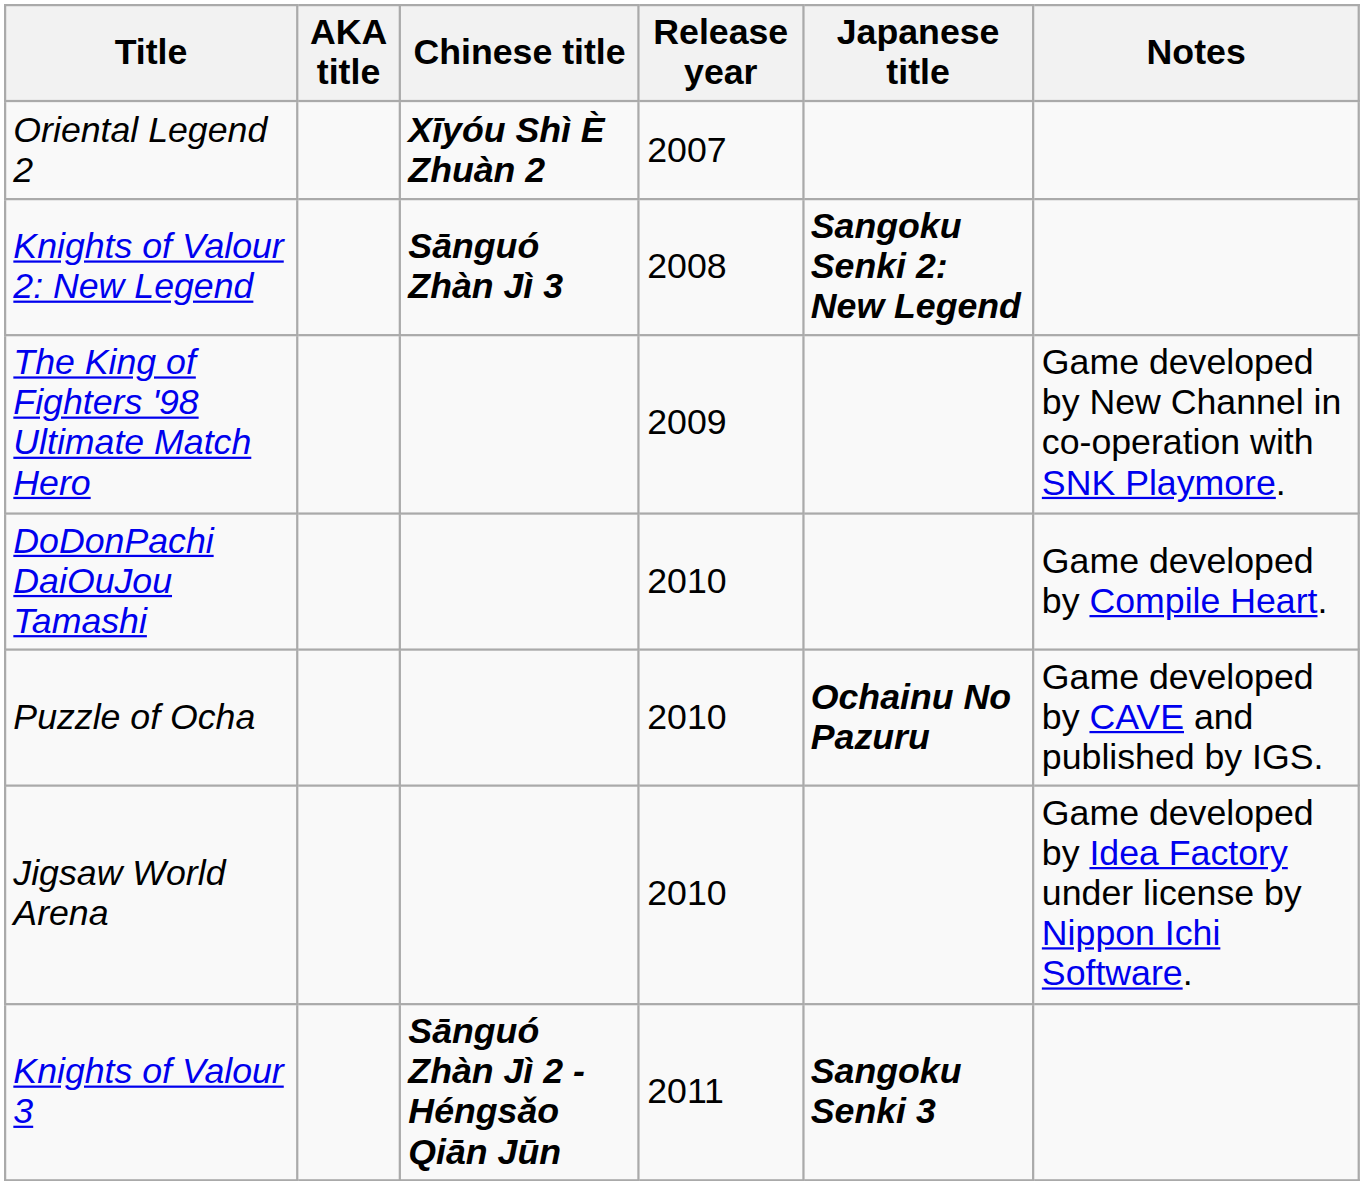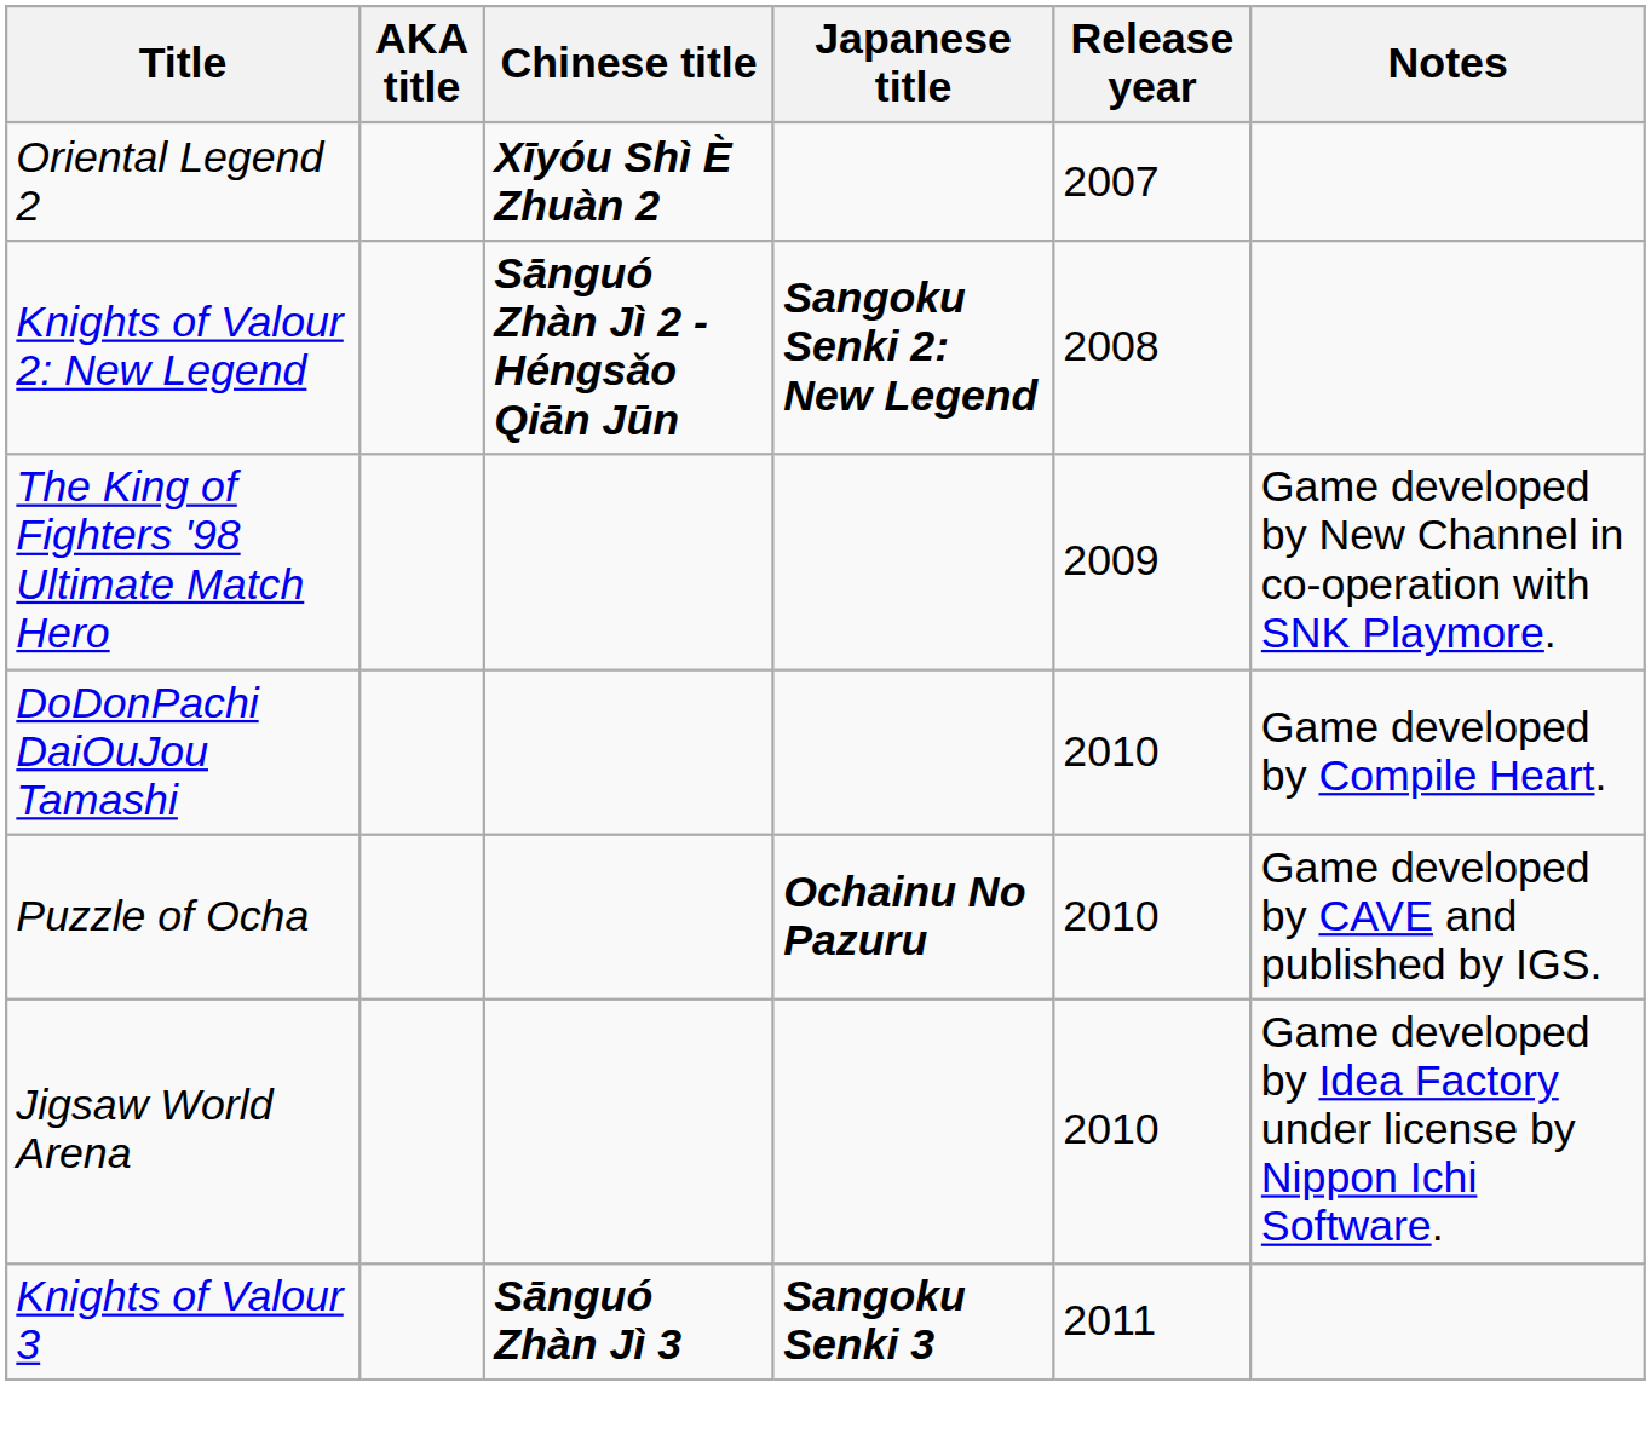 <table class="wikitable sortable" border="1">
 <tr>
 <th scope="col">Title</th>
 <th scope="col">AKA title</th>
 <th scope="col">Chinese title</th>
+<th scope="col">Japanese title</th>
 <th scope="col">Release year</th>
-<th scope="col">Japanese title</th>
 <th scope="col">Notes</th>
 </tr>
 <tr>
 <td><em>Oriental Legend 2</em></td>
 <td></td>
 <td><strong><em>Xīyóu Shì È Zhuàn 2</em></strong></td>
+<td></td>
 <td>2007</td>
-<td></td>
 <td></td>
 </tr>
 <tr>
 <td><em><a href='#'>Knights of Valour 2: New Legend</a></em></td>
 <td></td>
-<td><strong><em>Sānguó Zhàn Jì 3</em></strong></td>
+<td><strong><em>Sānguó Zhàn Jì 2 - Héngsǎo Qiān Jūn</em></strong></td>
+<td><strong><em>Sangoku Senki 2: New Legend</em></strong></td>
 <td>2008</td>
-<td><strong><em>Sangoku Senki 2: New Legend</em></strong></td>
 <td></td>
 </tr>
 <tr>
 <td><em><a href='#'>The King of Fighters '98 Ultimate Match Hero</a></em></td>
 <td></td>
 <td></td>
+<td></td>
 <td>2009</td>
-<td></td>
 <td>Game developed by New Channel in co-operation with <a href='#'>SNK Playmore</a>.</td>
 </tr>
 <tr>
 <td><em><a href='#'>DoDonPachi DaiOuJou Tamashi</a></em></td>
 <td></td>
 <td></td>
+<td></td>
 <td>2010</td>
-<td></td>
 <td>Game developed by <a href='#'>Compile Heart</a>.</td>
 </tr>
 <tr>
 <td><em>Puzzle of Ocha</em></td>
 <td></td>
 <td></td>
+<td><strong><em>Ochainu No Pazuru</em></strong></td>
 <td>2010</td>
-<td><strong><em>Ochainu No Pazuru</em></strong></td>
 <td>Game developed by <a href='#'>CAVE</a> and published by IGS.</td>
 </tr>
 <tr>
 <td><em>Jigsaw World Arena</em></td>
 <td></td>
 <td></td>
+<td></td>
 <td>2010</td>
-<td></td>
 <td>Game developed by <a href='#'>Idea Factory</a> under license by <a href='#'>Nippon Ichi Software</a>.</td>
 </tr>
 <tr>
 <td><em><a href='#'>Knights of Valour 3</a></em></td>
 <td></td>
-<td><strong><em>Sānguó Zhàn Jì 2 - Héngsǎo Qiān Jūn</em></strong></td>
+<td><strong><em>Sānguó Zhàn Jì 3</em></strong></td>
+<td><strong><em>Sangoku Senki 3</em></strong></td>
 <td>2011</td>
-<td><strong><em>Sangoku Senki 3</em></strong></td>
 <td></td>
 </tr>
 </table>
